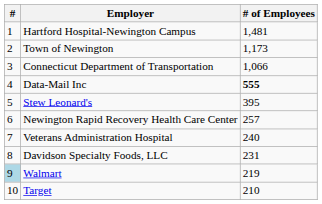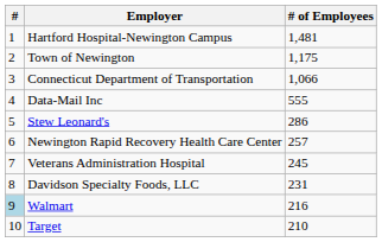 <table class="wikitable">
 <tr>
 <th>#</th>
 <th>Employer</th>
 <th># of Employees</th>
 </tr>
 <tr>
 <td>1</td>
 <td>Hartford Hospital-Newington Campus</td>
 <td>1,481</td>
 </tr>
 <tr>
 <td>2</td>
 <td>Town of Newington</td>
-<td>1,173</td>
+<td>1,175</td>
 </tr>
 <tr>
 <td>3</td>
 <td>Connecticut Department of Transportation</td>
 <td>1,066</td>
 </tr>
 <tr>
 <td>4</td>
 <td>Data-Mail Inc</td>
-<td><strong>555</strong></td>
+<td>555</td>
 </tr>
 <tr>
 <td>5</td>
 <td><a href='#'>Stew Leonard's</a></td>
-<td>395</td>
+<td>286</td>
 </tr>
 <tr>
 <td>6</td>
 <td>Newington Rapid Recovery Health Care Center</td>
 <td>257</td>
 </tr>
 <tr>
 <td>7</td>
 <td>Veterans Administration Hospital</td>
-<td>240</td>
+<td>245</td>
 </tr>
 <tr>
 <td>8</td>
 <td>Davidson Specialty Foods, LLC</td>
 <td>231</td>
 </tr>
 <tr>
 <td style="background: lightblue;">9</td>
 <td><a href='#'>Walmart</a></td>
-<td>219</td>
+<td>216</td>
 </tr>
 <tr>
 <td>10</td>
 <td><a href='#'>Target</a></td>
 <td>210</td>
 </tr>
 </table>
